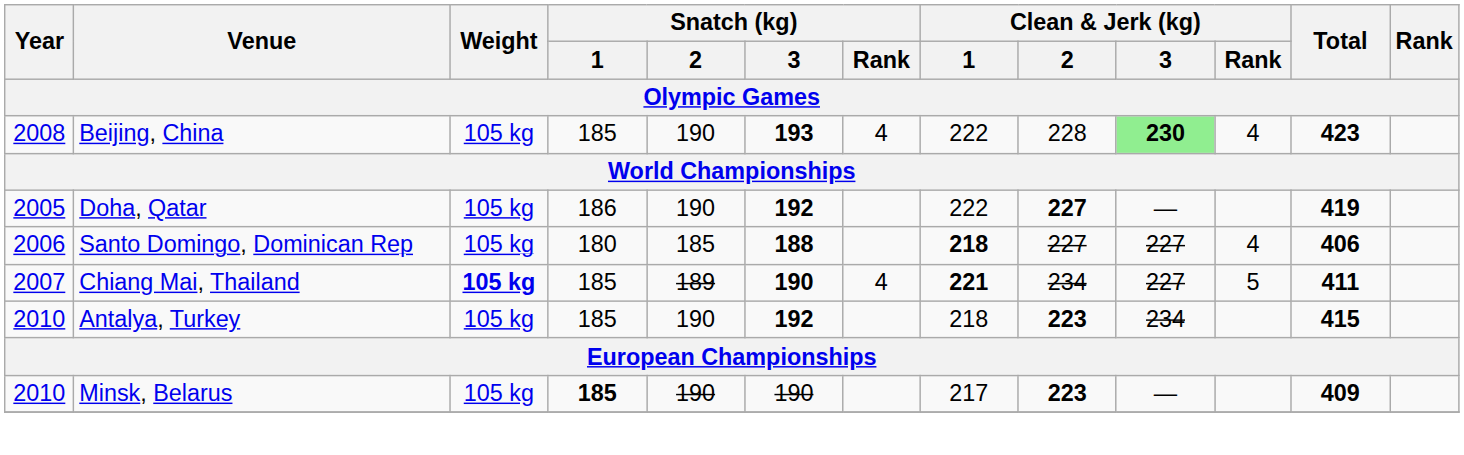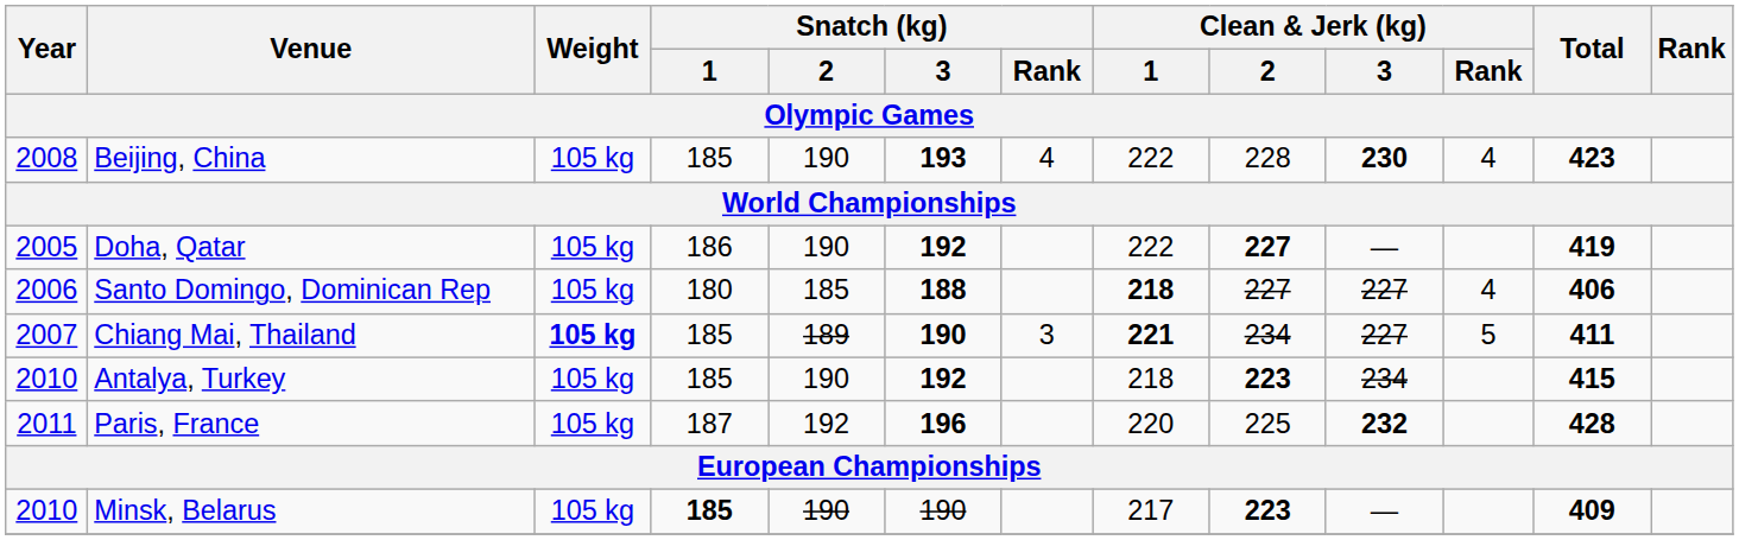 <table class="wikitable" style="text-align:center;">
 <tr>
 <th rowspan=2 width=40>Year</th>
 <th rowspan=2 width=250>Venue</th>
 <th rowspan=2 width=60>Weight</th>
 <th colspan=4>Snatch (kg)</th>
 <th colspan=4>Clean & Jerk (kg)</th>
 <th rowspan=2 width=60>Total</th>
 <th rowspan=2 width=40>Rank</th>
 </tr>
 <tr>
 <th width=60>1</th>
 <th width=60>2</th>
 <th width=60>3</th>
 <th width=45>Rank</th>
 <th width=60>1</th>
 <th width=60>2</th>
 <th width=60>3</th>
 <th width=45>Rank</th>
 </tr>
 <tr>
 <th colspan=13><a href='#'>Olympic Games</a></th>
 </tr>
 <tr>
 <td><a href='#'>2008</a></td>
 <td align=left> <a href='#'>Beijing</a>, <a href='#'>China</a></td>
 <td><a href='#'>105 kg</a></td>
 <td>185</td>
 <td>190</td>
 <td><strong>193</strong></td>
 <td>4</td>
 <td>222</td>
 <td>228</td>
-<td style="background: lightgreen;"><strong>230</strong></td>
+<td><strong>230</strong></td>
 <td>4</td>
 <td><strong>423</strong></td>
 <td></td>
 </tr>
 <tr>
 <th colspan=13><a href='#'>World Championships</a></th>
 </tr>
 <tr>
 <td><a href='#'>2005</a></td>
 <td align=left> <a href='#'>Doha</a>, <a href='#'>Qatar</a></td>
 <td><a href='#'>105 kg</a></td>
 <td>186</td>
 <td>190</td>
 <td><strong>192</strong></td>
 <td></td>
 <td>222</td>
 <td><strong>227</strong></td>
 <td>—</td>
 <td><strong></strong></td>
 <td><strong>419</strong></td>
 <td><strong></strong></td>
 </tr>
 <tr>
 <td><a href='#'>2006</a></td>
 <td align=left> <a href='#'>Santo Domingo</a>, <a href='#'>Dominican Rep</a></td>
 <td><a href='#'>105 kg</a></td>
 <td>180</td>
 <td>185</td>
 <td><strong>188</strong></td>
 <td></td>
 <td><strong>218</strong></td>
 <td><s>227</s></td>
 <td><s>227</s></td>
 <td>4</td>
 <td><strong>406</strong></td>
 <td></td>
 </tr>
 <tr>
 <td><a href='#'>2007</a></td>
 <td align=left> <a href='#'>Chiang Mai</a>, <a href='#'>Thailand</a></td>
 <td><strong><a href='#'>105 kg</a></strong></td>
 <td>185</td>
 <td><s>189</s></td>
 <td><strong>190</strong></td>
-<td>4</td>
+<td>3</td>
 <td><strong>221</strong></td>
 <td><s>234</s></td>
 <td><s>227</s></td>
 <td>5</td>
 <td><strong>411</strong></td>
 <td></td>
 </tr>
 <tr>
 <td><a href='#'>2010</a></td>
 <td align=left> <a href='#'>Antalya</a>, <a href='#'>Turkey</a></td>
 <td><a href='#'>105 kg</a></td>
 <td>185</td>
 <td>190</td>
 <td><strong>192</strong></td>
 <td></td>
 <td>218</td>
 <td><strong>223</strong></td>
 <td><s>234</s></td>
 <td></td>
 <td><strong>415</strong></td>
 <td></td>
 </tr>
 <tr>
+<td><a href='#'>2011</a></td>
+<td align=left> <a href='#'>Paris</a>, <a href='#'>France</a></td>
+<td><a href='#'>105 kg</a></td>
+<td>187</td>
+<td>192</td>
+<td><strong>196</strong></td>
+<td></td>
+<td>220</td>
+<td>225</td>
+<td><strong>232</strong></td>
+<td></td>
+<td><strong>428</strong></td>
+<td></td>
+</tr>
+<tr>
 <th colspan=13><a href='#'>European Championships</a></th>
 </tr>
 <tr>
 <td><a href='#'>2010</a></td>
 <td align=left> <a href='#'>Minsk</a>, <a href='#'>Belarus</a></td>
 <td><a href='#'>105 kg</a></td>
 <td><strong>185</strong></td>
 <td><s>190</s></td>
 <td><s>190</s></td>
 <td></td>
 <td>217</td>
 <td><strong>223</strong></td>
 <td>—</td>
 <td></td>
 <td><strong>409</strong></td>
 <td></td>
 </tr>
 <tr>
 </tr>
 </table>
